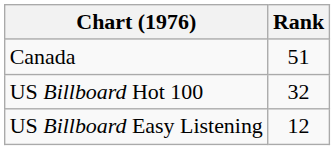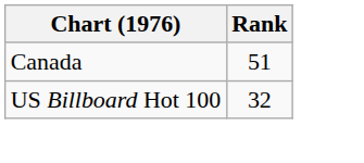 <table class="wikitable sortable">
 <tr>
 <th>Chart (1976)</th>
 <th>Rank</th>
 </tr>
 <tr>
 <td>Canada</td>
 <td style="text-align:center;">51</td>
 </tr>
 <tr>
 <td>US <em>Billboard</em> Hot 100</td>
 <td style="text-align:center;">32</td>
 </tr>
-<tr>
-<td>US <em>Billboard</em> Easy Listening </td>
-<td style="text-align:center;">12</td>
-</tr>
 </table>
